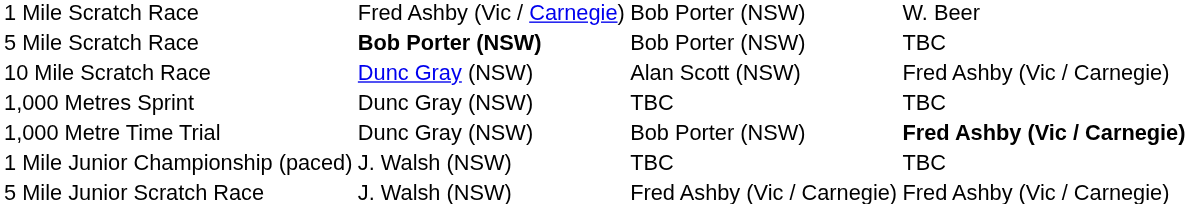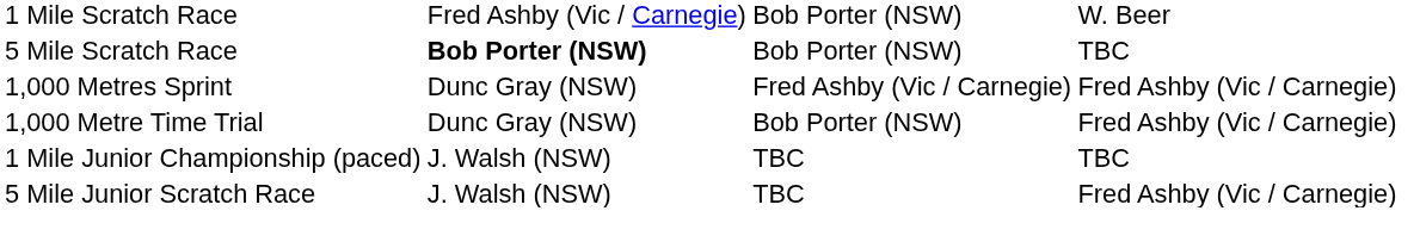 <table>
 <tr>
 <td>1 Mile Scratch Race</td>
 <td>Fred Ashby (Vic / <a href='#'>Carnegie</a>)</td>
 <td>Bob Porter (NSW)</td>
 <td>W. Beer</td>
 </tr>
 <tr>
 <td>5 Mile Scratch Race </td>
 <td><strong>Bob Porter (NSW)</strong></td>
 <td>Bob Porter (NSW)</td>
 <td>TBC</td>
 </tr>
 <tr>
-<td>10 Mile Scratch Race </td>
-<td><a href='#'>Dunc Gray</a> (NSW)</td>
-<td>Alan Scott (NSW)</td>
-<td>Fred Ashby (Vic / Carnegie)</td>
-</tr>
-<tr>
 <td>1,000 Metres Sprint </td>
 <td>Dunc Gray (NSW)</td>
-<td>TBC</td>
-<td>TBC</td>
+<td>Fred Ashby (Vic / Carnegie)</td>
+<td>Fred Ashby (Vic / Carnegie)</td>
 </tr>
 <tr>
 <td>1,000 Metre Time Trial</td>
 <td>Dunc Gray (NSW)</td>
 <td>Bob Porter (NSW)</td>
-<td><strong>Fred Ashby (Vic / Carnegie)</strong></td>
+<td>Fred Ashby (Vic / Carnegie)</td>
 </tr>
 <tr>
 <td>1 Mile Junior Championship (paced) </td>
 <td>J. Walsh (NSW)</td>
 <td>TBC</td>
 <td>TBC</td>
 </tr>
 <tr>
 <td>5 Mile Junior Scratch Race </td>
 <td>J. Walsh (NSW)</td>
-<td>Fred Ashby (Vic / Carnegie)</td>
+<td>TBC</td>
 <td>Fred Ashby (Vic / Carnegie)</td>
 </tr>
 </table>
